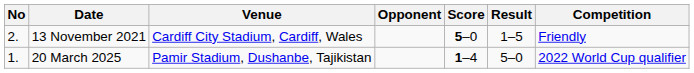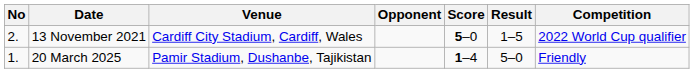 <table class="wikitable" style="font-size:100%;">
 <tr>
 <th>No</th>
 <th>Date</th>
 <th>Venue</th>
 <th>Opponent</th>
 <th>Score</th>
 <th>Result</th>
 <th>Competition</th>
 </tr>
 <tr>
 <td>2.</td>
 <td>13 November 2021</td>
 <td><a href='#'>Cardiff City Stadium</a>, <a href='#'>Cardiff</a>, Wales</td>
 <td></td>
 <td align=center><strong>5</strong>–0</td>
 <td align=center>1–5</td>
-<td><a href='#'>Friendly</a></td>
+<td><a href='#'>2022 World Cup qualifier</a></td>
 </tr>
 <tr>
 <td>1.</td>
 <td>20 March 2025</td>
 <td><a href='#'>Pamir Stadium</a>, <a href='#'>Dushanbe</a>, Tajikistan</td>
 <td></td>
 <td align=center><strong>1</strong>–4</td>
 <td align=center>5–0</td>
-<td><a href='#'>2022 World Cup qualifier</a></td>
+<td><a href='#'>Friendly</a></td>
 </tr>
 </table>
